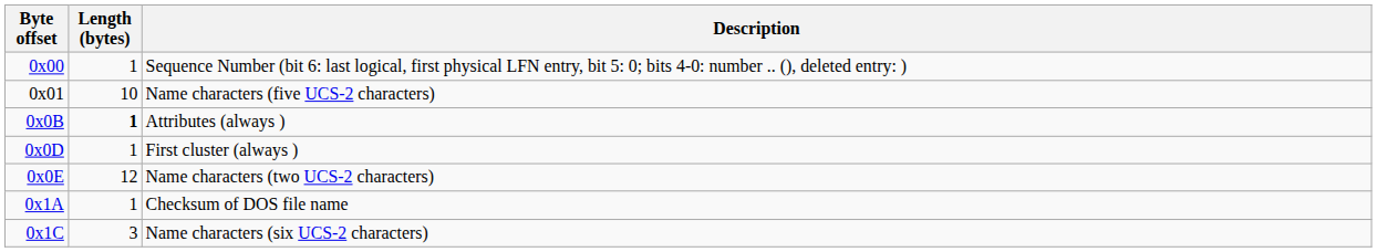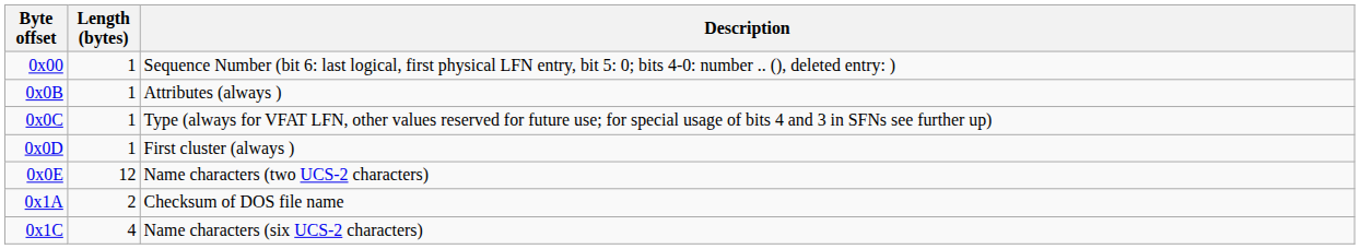 <table class="wikitable sortable mw-collapsible">
 <tr>
 <th style="width:7em;">Byte offset</th>
 <th style="width:7em;">Length (bytes)</th>
 <th style="width:90%;">Description</th>
 </tr>
 <tr>
 <td style="text-align:right;"><a href='#'>0x00</a></td>
 <td style="text-align:right;">1</td>
 <td>Sequence Number (bit 6: last logical, first physical LFN entry, bit 5: 0; bits 4-0: number .. (), deleted entry: )</td>
 </tr>
 <tr>
-<td style="text-align:right;">0x01</td>
-<td style="text-align:right;">10</td>
-<td>Name characters (five <a href='#'>UCS-2</a> characters)</td>
+<td style="text-align:right;"><a href='#'>0x0B</a></td>
+<td style="text-align:right;">1</td>
+<td>Attributes (always )</td>
 </tr>
 <tr>
-<td style="text-align:right;"><a href='#'>0x0B</a></td>
-<td style="text-align:right;"><strong>1</strong></td>
-<td>Attributes (always )</td>
+<td style="text-align:right;"><a href='#'>0x0C</a></td>
+<td style="text-align:right;">1</td>
+<td>Type (always  for VFAT LFN, other values reserved for future use; for special usage of bits 4 and 3 in SFNs see further up)</td>
 </tr>
 <tr>
 <td style="text-align:right;"><a href='#'>0x0D</a></td>
 <td style="text-align:right;">1</td>
 <td>First cluster (always )</td>
 </tr>
 <tr>
 <td style="text-align:right;"><a href='#'>0x0E</a></td>
 <td style="text-align:right;">12</td>
 <td>Name characters (two <a href='#'>UCS-2</a> characters)</td>
 </tr>
 <tr>
 <td style="text-align:right;"><a href='#'>0x1A</a></td>
-<td style="text-align:right;">1</td>
+<td style="text-align:right;">2</td>
 <td>Checksum of DOS file name</td>
 </tr>
 <tr>
 <td style="text-align:right;"><a href='#'>0x1C</a></td>
-<td style="text-align:right;">3</td>
+<td style="text-align:right;">4</td>
 <td>Name characters (six <a href='#'>UCS-2</a> characters)</td>
 </tr>
 </table>
